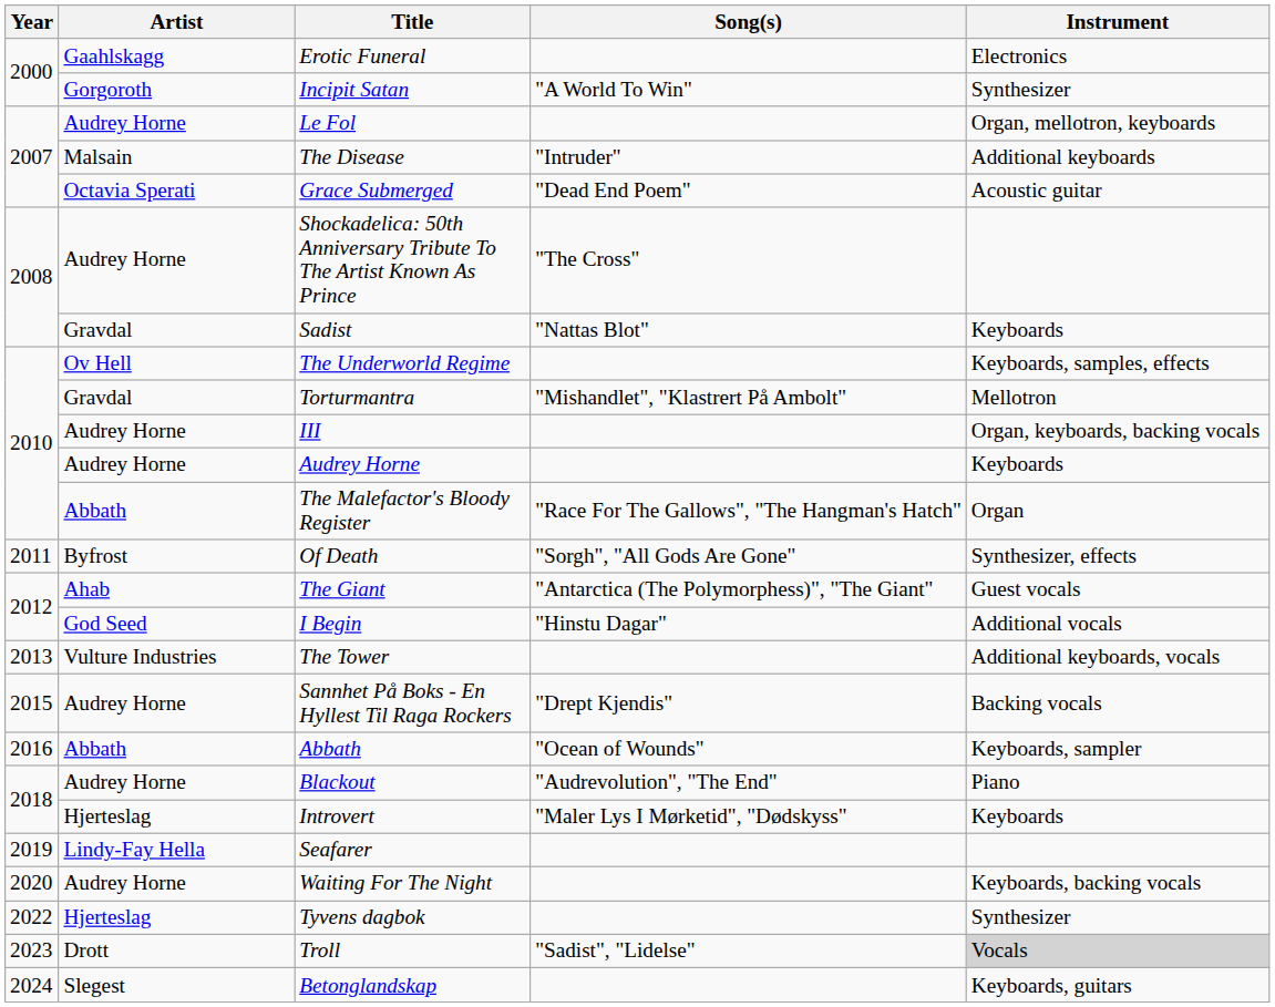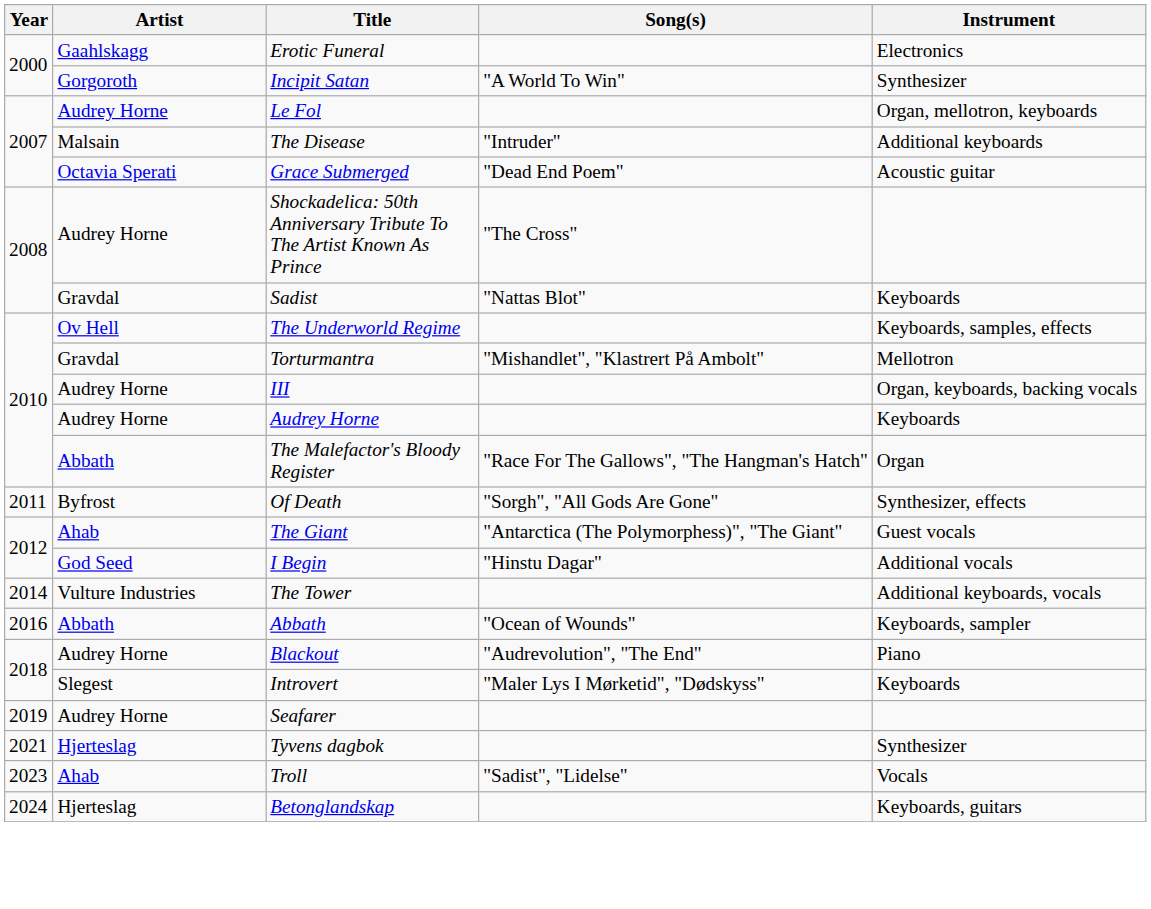 <table class="wikitable sortable">
 <tr>
 <th width="33">Year</th>
 <th width="170">Artist</th>
 <th width="170">Title</th>
 <th>Song(s)</th>
 <th width="220">Instrument</th>
 </tr>
 <tr>
 <td rowspan="2">2000</td>
 <td><a href='#'>Gaahlskagg</a></td>
 <td><em>Erotic Funeral</em></td>
 <td></td>
 <td>Electronics</td>
 </tr>
 <tr>
 <td><a href='#'>Gorgoroth</a></td>
 <td><em><a href='#'>Incipit Satan</a></em></td>
 <td>"A World To Win"</td>
 <td>Synthesizer</td>
 </tr>
 <tr>
 <td rowspan="3">2007</td>
 <td><a href='#'>Audrey Horne</a></td>
 <td><em><a href='#'>Le Fol</a></em></td>
 <td></td>
 <td>Organ, mellotron, keyboards</td>
 </tr>
 <tr>
 <td>Malsain</td>
 <td><em>The Disease</em></td>
 <td>"Intruder"</td>
 <td>Additional keyboards</td>
 </tr>
 <tr>
 <td><a href='#'>Octavia Sperati</a></td>
 <td><em><a href='#'>Grace Submerged</a></em></td>
 <td>"Dead End Poem"</td>
 <td>Acoustic guitar</td>
 </tr>
 <tr>
 <td rowspan="2">2008</td>
 <td>Audrey Horne</td>
 <td><em>Shockadelica: 50th Anniversary Tribute To The Artist Known As Prince</em></td>
 <td>"The Cross"</td>
 <td></td>
 </tr>
 <tr>
 <td>Gravdal</td>
 <td><em>Sadist</em></td>
 <td>"Nattas Blot"</td>
 <td>Keyboards</td>
 </tr>
 <tr>
 <td rowspan="5">2010</td>
 <td><a href='#'>Ov Hell</a></td>
 <td><em><a href='#'>The Underworld Regime</a></em></td>
 <td></td>
 <td>Keyboards, samples, effects</td>
 </tr>
 <tr>
 <td>Gravdal</td>
 <td><em>Torturmantra</em></td>
 <td>"Mishandlet", "Klastrert På Ambolt"</td>
 <td>Mellotron</td>
 </tr>
 <tr>
 <td>Audrey Horne</td>
 <td><em><a href='#'>III</a></em></td>
 <td></td>
 <td>Organ, keyboards, backing vocals</td>
 </tr>
 <tr>
 <td>Audrey Horne</td>
 <td><em><a href='#'>Audrey Horne</a></em></td>
 <td></td>
 <td>Keyboards</td>
 </tr>
 <tr>
 <td><a href='#'>Abbath</a></td>
 <td><em>The Malefactor's Bloody Register</em></td>
 <td>"Race For The Gallows", "The Hangman's Hatch"</td>
 <td>Organ</td>
 </tr>
 <tr>
 <td>2011</td>
 <td>Byfrost</td>
 <td><em>Of Death</em></td>
 <td>"Sorgh", "All Gods Are Gone"</td>
 <td>Synthesizer, effects</td>
 </tr>
 <tr>
 <td rowspan="2">2012</td>
 <td><a href='#'>Ahab</a></td>
 <td><em><a href='#'>The Giant</a></em></td>
 <td>"Antarctica (The Polymorphess)", "The Giant"</td>
 <td>Guest vocals</td>
 </tr>
 <tr>
 <td><a href='#'>God Seed</a></td>
 <td><em><a href='#'>I Begin</a></em></td>
 <td>"Hinstu Dagar"</td>
 <td>Additional vocals</td>
 </tr>
 <tr>
-<td>2013</td>
+<td>2014</td>
 <td>Vulture Industries</td>
 <td><em>The Tower</em></td>
 <td></td>
 <td>Additional keyboards, vocals</td>
-</tr>
-<tr>
-<td>2015</td>
-<td>Audrey Horne</td>
-<td><em>Sannhet På Boks - En Hyllest Til Raga Rockers</em></td>
-<td>"Drept Kjendis"</td>
-<td>Backing vocals</td>
 </tr>
 <tr>
 <td>2016</td>
 <td><a href='#'>Abbath</a></td>
 <td><em><a href='#'>Abbath</a></em></td>
 <td>"Ocean of Wounds"</td>
 <td>Keyboards, sampler</td>
 </tr>
 <tr>
 <td rowspan="2">2018</td>
 <td>Audrey Horne</td>
 <td><em><a href='#'>Blackout</a></em></td>
 <td>"Audrevolution", "The End"</td>
 <td>Piano</td>
 </tr>
 <tr>
-<td>Hjerteslag</td>
+<td>Slegest</td>
 <td><em>Introvert</em></td>
 <td>"Maler Lys I Mørketid", "Dødskyss"</td>
 <td>Keyboards</td>
 </tr>
 <tr>
 <td>2019</td>
-<td><a href='#'>Lindy-Fay Hella</a></td>
+<td>Audrey Horne</td>
 <td><em>Seafarer</em></td>
 <td></td>
 <td></td>
 </tr>
 <tr>
-<td>2020</td>
-<td>Audrey Horne</td>
-<td><em>Waiting For The Night</em></td>
-<td></td>
-<td>Keyboards, backing vocals</td>
-</tr>
-<tr>
-<td>2022</td>
+<td>2021</td>
 <td><a href='#'>Hjerteslag</a></td>
 <td><em>Tyvens dagbok</em></td>
 <td></td>
 <td>Synthesizer</td>
 </tr>
 <tr>
 <td>2023</td>
-<td>Drott</td>
+<td><a href='#'>Ahab</a></td>
 <td><em>Troll</em></td>
 <td>"Sadist", "Lidelse"</td>
-<td style="background: lightgrey;">Vocals</td>
+<td>Vocals</td>
 </tr>
 <tr>
 <td>2024</td>
-<td>Slegest</td>
+<td>Hjerteslag</td>
 <td><em><a href='#'>Betonglandskap</a></em></td>
 <td></td>
 <td>Keyboards, guitars</td>
 </tr>
 </table>
